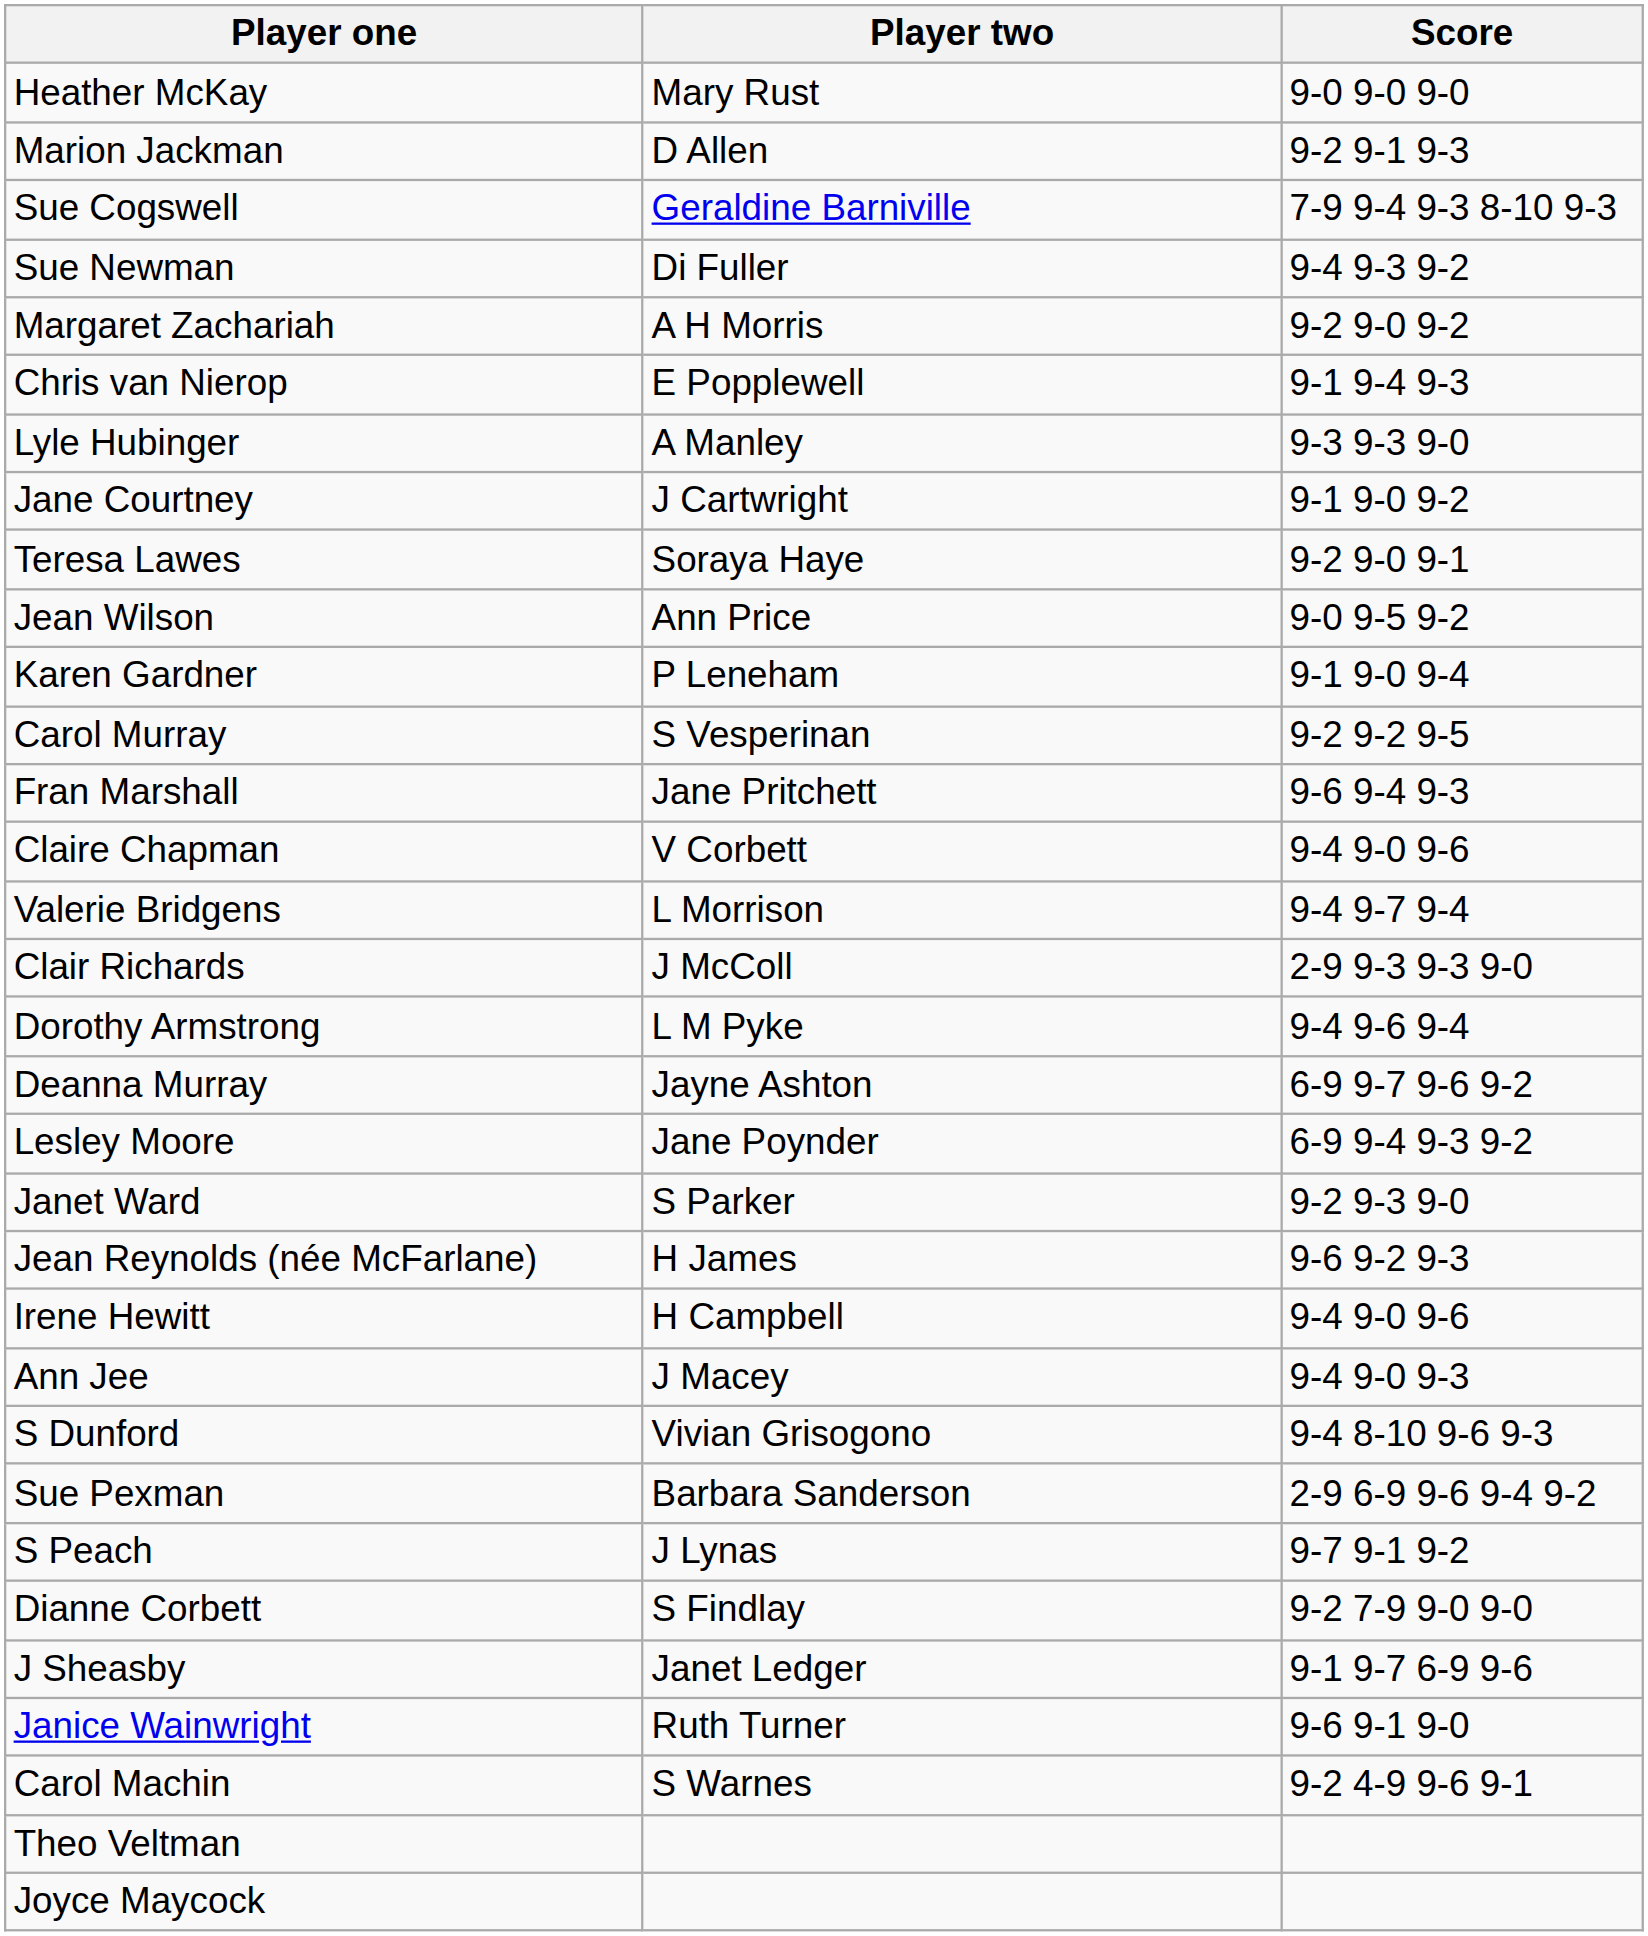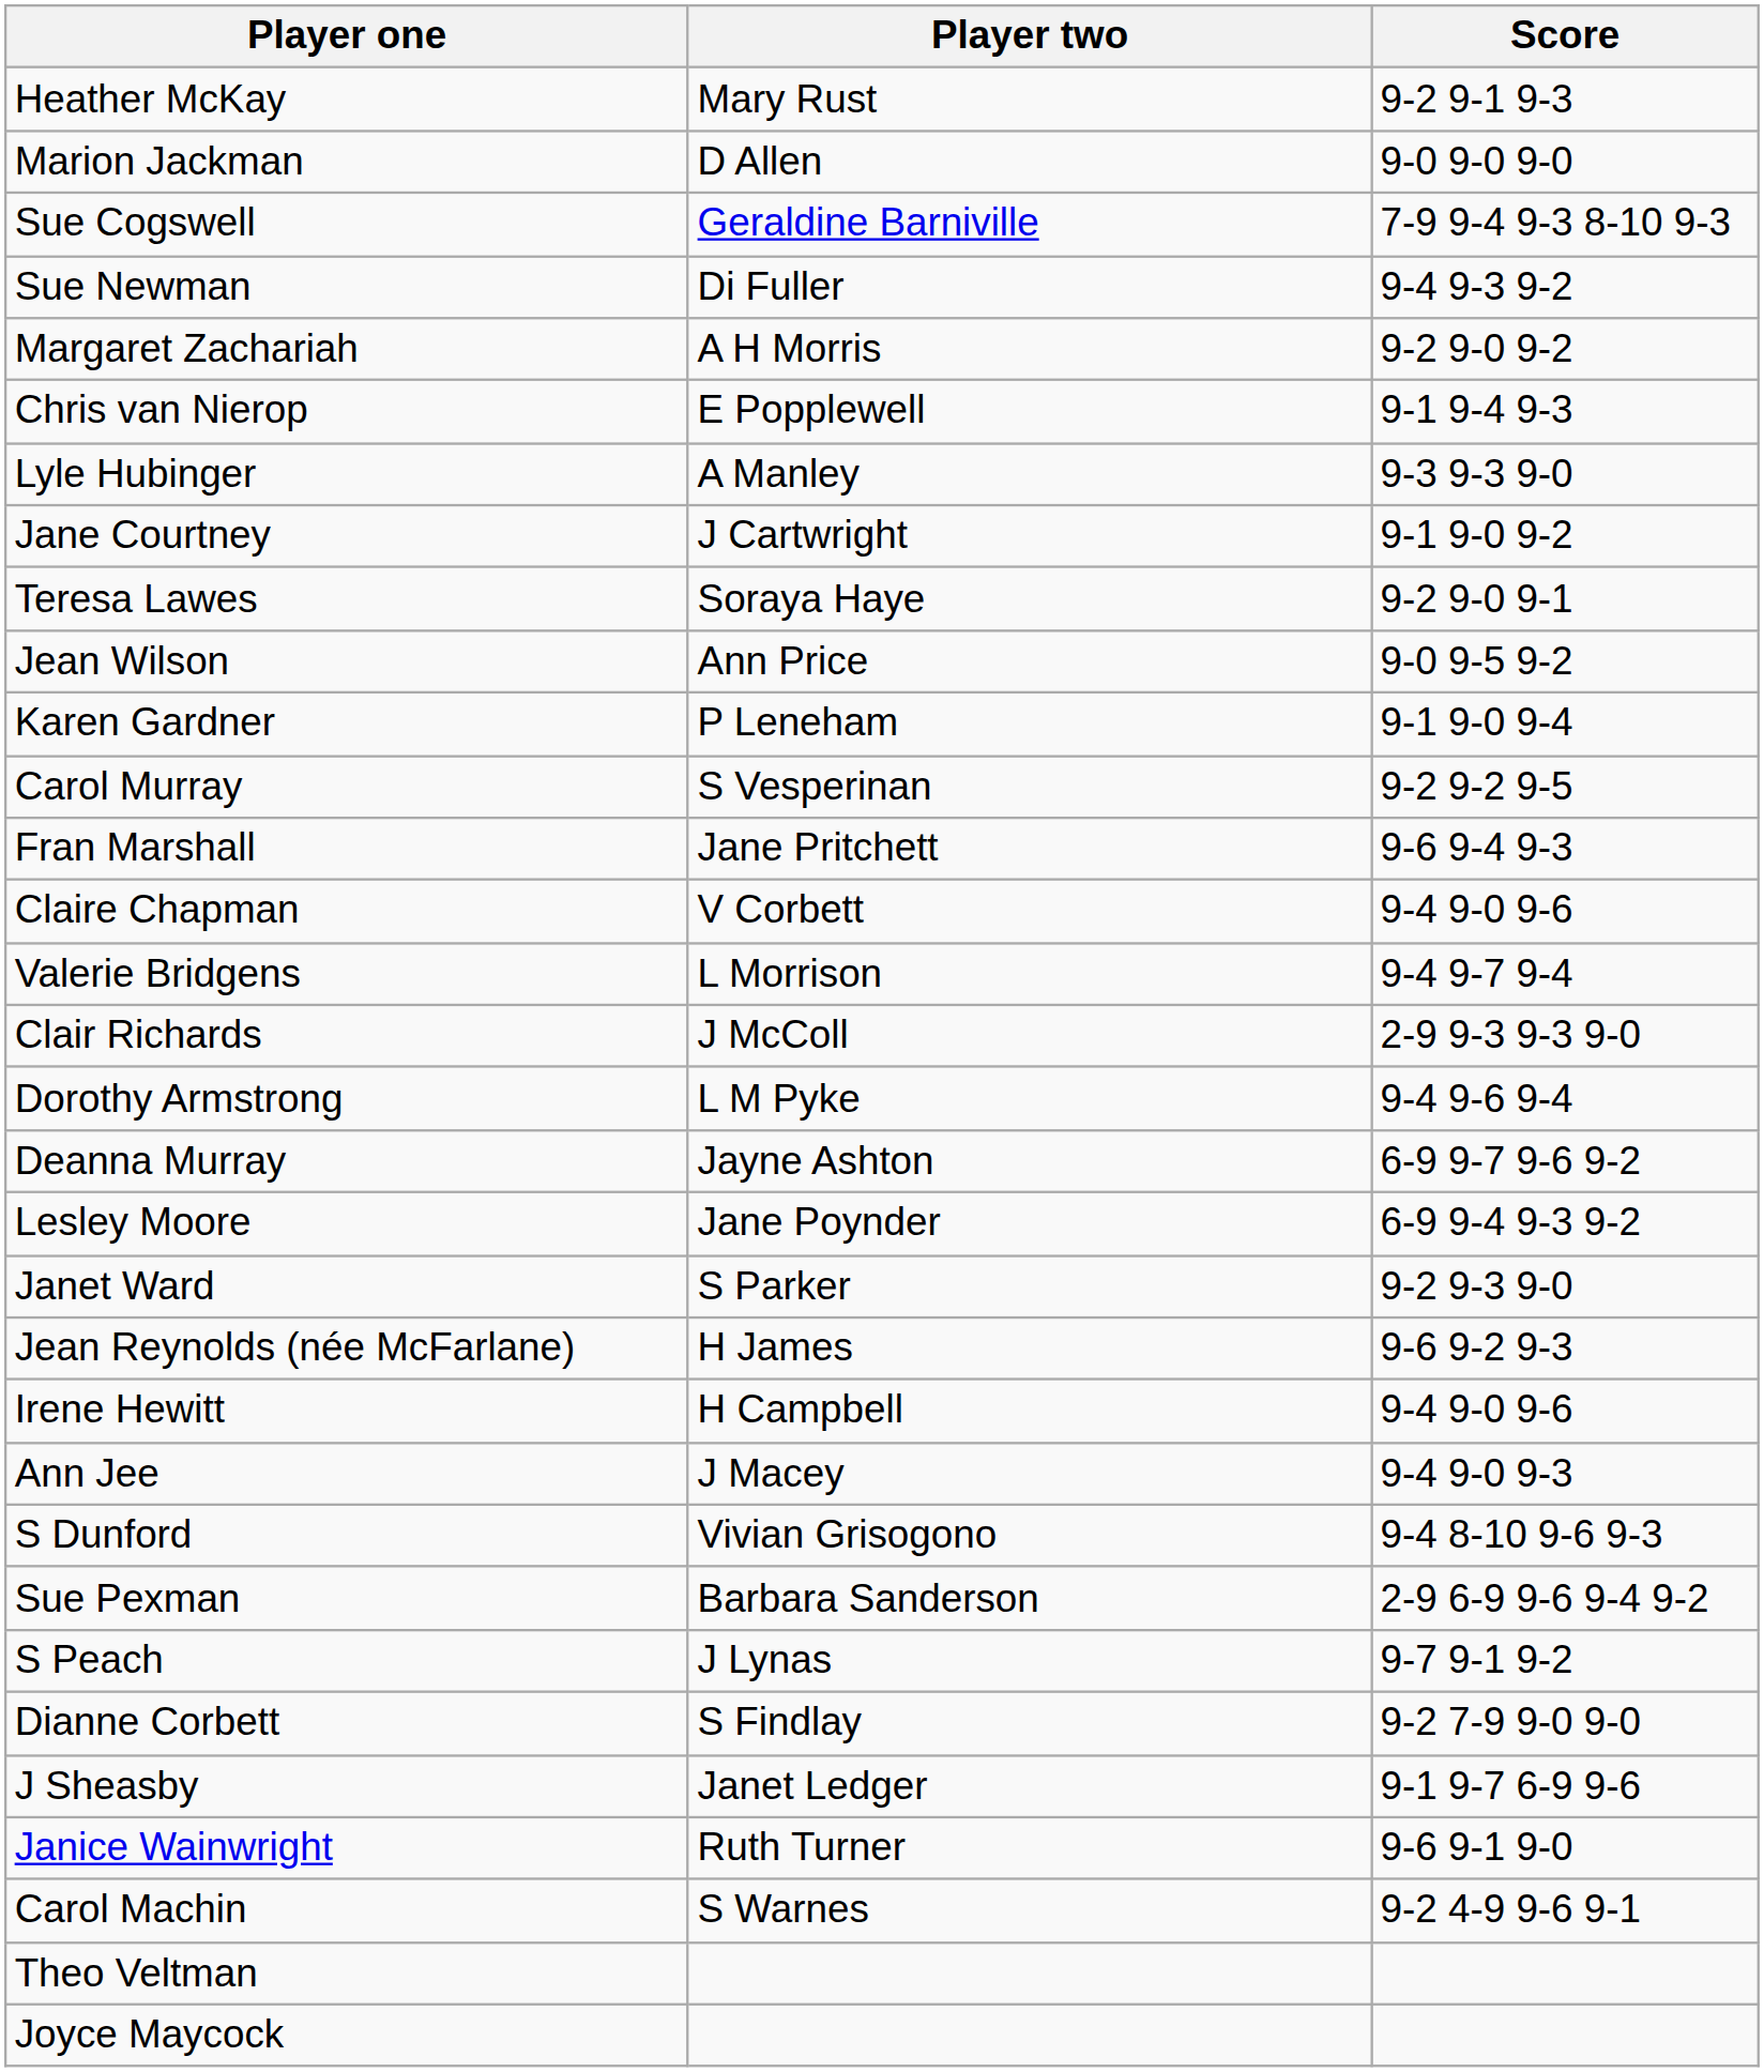 <table class="wikitable">
 <tr>
 <th width=270>Player one</th>
 <th width=270>Player two</th>
 <th width=150>Score</th>
 </tr>
 <tr>
 <td>Heather McKay</td>
 <td>Mary Rust</td>
-<td>9-0 9-0 9-0</td>
+<td>9-2 9-1 9-3</td>
 </tr>
 <tr>
 <td>Marion Jackman</td>
 <td> D Allen</td>
-<td>9-2 9-1 9-3</td>
+<td>9-0 9-0 9-0</td>
 </tr>
 <tr>
 <td>Sue Cogswell</td>
 <td> <a href='#'>Geraldine Barniville</a></td>
 <td>7-9 9-4 9-3 8-10 9-3</td>
 </tr>
 <tr>
 <td>Sue Newman</td>
 <td>Di Fuller</td>
 <td>9-4 9-3 9-2</td>
 </tr>
 <tr>
 <td>Margaret Zachariah</td>
 <td>A H Morris</td>
 <td>9-2 9-0 9-2</td>
 </tr>
 <tr>
 <td>Chris van Nierop</td>
 <td>E Popplewell</td>
 <td>9-1 9-4 9-3</td>
 </tr>
 <tr>
 <td>Lyle Hubinger</td>
 <td>A Manley</td>
 <td>9-3 9-3 9-0</td>
 </tr>
 <tr>
 <td>Jane Courtney</td>
 <td>J Cartwright</td>
 <td>9-1 9-0 9-2</td>
 </tr>
 <tr>
 <td>Teresa Lawes</td>
 <td>Soraya Haye</td>
 <td>9-2 9-0 9-1</td>
 </tr>
 <tr>
 <td>Jean Wilson</td>
 <td>Ann Price</td>
 <td>9-0 9-5 9-2</td>
 </tr>
 <tr>
 <td>Karen Gardner</td>
 <td>P Leneham</td>
 <td>9-1 9-0 9-4</td>
 </tr>
 <tr>
 <td>Carol Murray</td>
 <td>S Vesperinan</td>
 <td>9-2 9-2 9-5</td>
 </tr>
 <tr>
 <td>Fran Marshall</td>
 <td>Jane Pritchett</td>
 <td>9-6 9-4 9-3</td>
 </tr>
 <tr>
 <td>Claire Chapman</td>
 <td>V Corbett</td>
 <td>9-4 9-0 9-6</td>
 </tr>
 <tr>
 <td> Valerie Bridgens</td>
 <td>L Morrison</td>
 <td>9-4 9-7 9-4</td>
 </tr>
 <tr>
 <td>Clair Richards</td>
 <td>J McColl</td>
 <td>2-9 9-3 9-3 9-0</td>
 </tr>
 <tr>
 <td>Dorothy Armstrong</td>
 <td>L M Pyke</td>
 <td>9-4 9-6 9-4</td>
 </tr>
 <tr>
 <td>Deanna Murray</td>
 <td>Jayne Ashton</td>
 <td>6-9 9-7 9-6 9-2</td>
 </tr>
 <tr>
 <td>Lesley Moore</td>
 <td>Jane Poynder</td>
 <td>6-9 9-4 9-3 9-2</td>
 </tr>
 <tr>
 <td>Janet Ward</td>
 <td>S Parker</td>
 <td>9-2 9-3 9-0</td>
 </tr>
 <tr>
 <td>Jean Reynolds (née McFarlane)</td>
 <td>H James</td>
 <td>9-6 9-2 9-3</td>
 </tr>
 <tr>
 <td>Irene Hewitt</td>
 <td>H Campbell</td>
 <td>9-4 9-0 9-6</td>
 </tr>
 <tr>
 <td>Ann Jee</td>
 <td>J Macey</td>
 <td>9-4 9-0 9-3</td>
 </tr>
 <tr>
 <td>S Dunford</td>
 <td>Vivian Grisogono</td>
 <td>9-4 8-10 9-6 9-3</td>
 </tr>
 <tr>
 <td>Sue Pexman</td>
 <td>Barbara Sanderson</td>
 <td>2-9 6-9 9-6 9-4 9-2</td>
 </tr>
 <tr>
 <td>S Peach</td>
 <td>J Lynas</td>
 <td>9-7 9-1 9-2</td>
 </tr>
 <tr>
 <td>Dianne Corbett</td>
 <td>S Findlay</td>
 <td>9-2 7-9 9-0 9-0</td>
 </tr>
 <tr>
 <td>J Sheasby</td>
 <td>Janet Ledger</td>
 <td>9-1 9-7 6-9 9-6</td>
 </tr>
 <tr>
 <td><a href='#'>Janice Wainwright</a></td>
 <td>Ruth Turner</td>
 <td>9-6 9-1 9-0</td>
 </tr>
 <tr>
 <td>Carol Machin</td>
 <td>S Warnes</td>
 <td>9-2 4-9 9-6 9-1</td>
 </tr>
 <tr>
 <td>Theo Veltman</td>
 <td></td>
 <td></td>
 </tr>
 <tr>
 <td>Joyce Maycock</td>
 <td></td>
 <td></td>
 </tr>
 </table>
